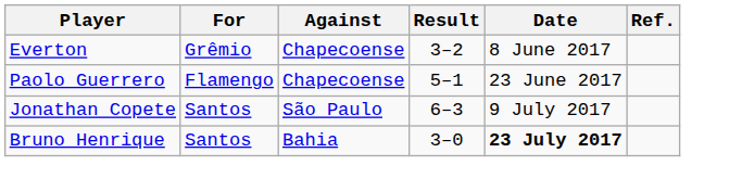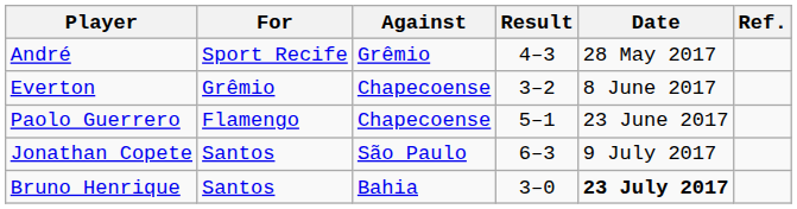 <table class="wikitable">
 <tr>
 <th>Player</th>
 <th>For</th>
 <th>Against</th>
 <th>Result</th>
 <th>Date</th>
 <th>Ref.</th>
+</tr>
+<tr>
+<td> <a href='#'>André</a></td>
+<td><a href='#'>Sport Recife</a></td>
+<td><a href='#'>Grêmio</a></td>
+<td align="center">4–3</td>
+<td>28 May 2017</td>
+<td align="center"></td>
 </tr>
 <tr>
 <td> <a href='#'>Everton</a></td>
 <td><a href='#'>Grêmio</a></td>
 <td><a href='#'>Chapecoense</a></td>
 <td align="center">3–2</td>
 <td>8 June 2017</td>
 <td align="center"></td>
 </tr>
 <tr>
 <td> <a href='#'>Paolo Guerrero</a></td>
 <td><a href='#'>Flamengo</a></td>
 <td><a href='#'>Chapecoense</a></td>
 <td align="center">5–1</td>
 <td>23 June 2017</td>
 <td align="center"></td>
 </tr>
 <tr>
 <td> <a href='#'>Jonathan Copete</a></td>
 <td><a href='#'>Santos</a></td>
 <td><a href='#'>São Paulo</a></td>
 <td align="center">6–3</td>
 <td>9 July 2017</td>
 <td align="center"></td>
 </tr>
 <tr>
 <td> <a href='#'>Bruno Henrique</a></td>
 <td><a href='#'>Santos</a></td>
 <td><a href='#'>Bahia</a></td>
 <td align="center">3–0</td>
 <td><strong>23 July 2017</strong></td>
 <td align="center"></td>
 </tr>
 </table>
